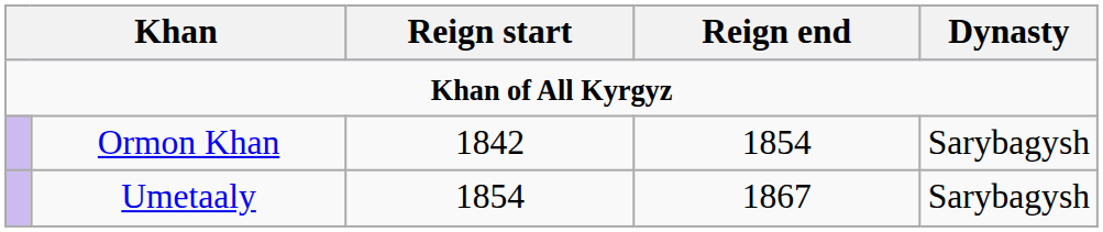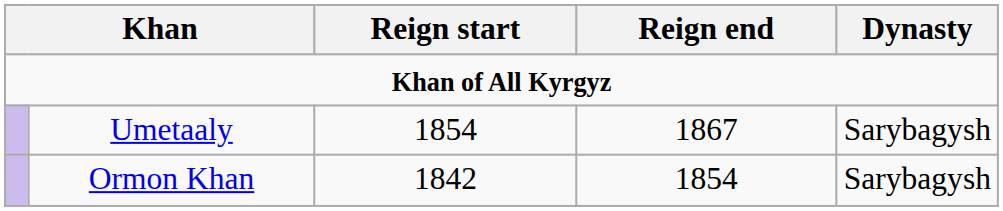 <table class="wikitable" style="text-align:center">
 <tr style="background:#ccbbee">
 <th colspan="2" width="150">Khan</th>
 <th rowspan="1" width="125">Reign start</th>
 <th rowspan="1" width="125">Reign end</th>
 <th>Dynasty</th>
 </tr>
 <tr>
 <td colspan="5" align="center"><strong><small>Khan of All Kyrgyz</small></strong></td>
 </tr>
 <tr>
 <td rowspan="1" style="background-color: #ccbbee"></td>
+<td rowspan=1><a href='#'>Umetaaly</a></td>
+<td rowspan=1>1854</td>
+<td rowspan=1>1867</td>
+<td rowspan=1>Sarybagysh</td>
+</tr>
+<tr>
+<td rowspan="1" style="background-color: #ccbbee"></td>
 <td rowspan=1><a href='#'>Ormon Khan</a></td>
 <td rowspan=1>1842</td>
 <td rowspan=1>1854</td>
 <td rowspan=1>Sarybagysh</td>
 </tr>
-<tr>
-<td rowspan="1" style="background-color: #ccbbee"></td>
-<td rowspan=1><a href='#'>Umetaaly</a></td>
-<td rowspan=1>1854</td>
-<td rowspan=1>1867</td>
-<td rowspan=1>Sarybagysh</td>
-</tr>
 </table>
